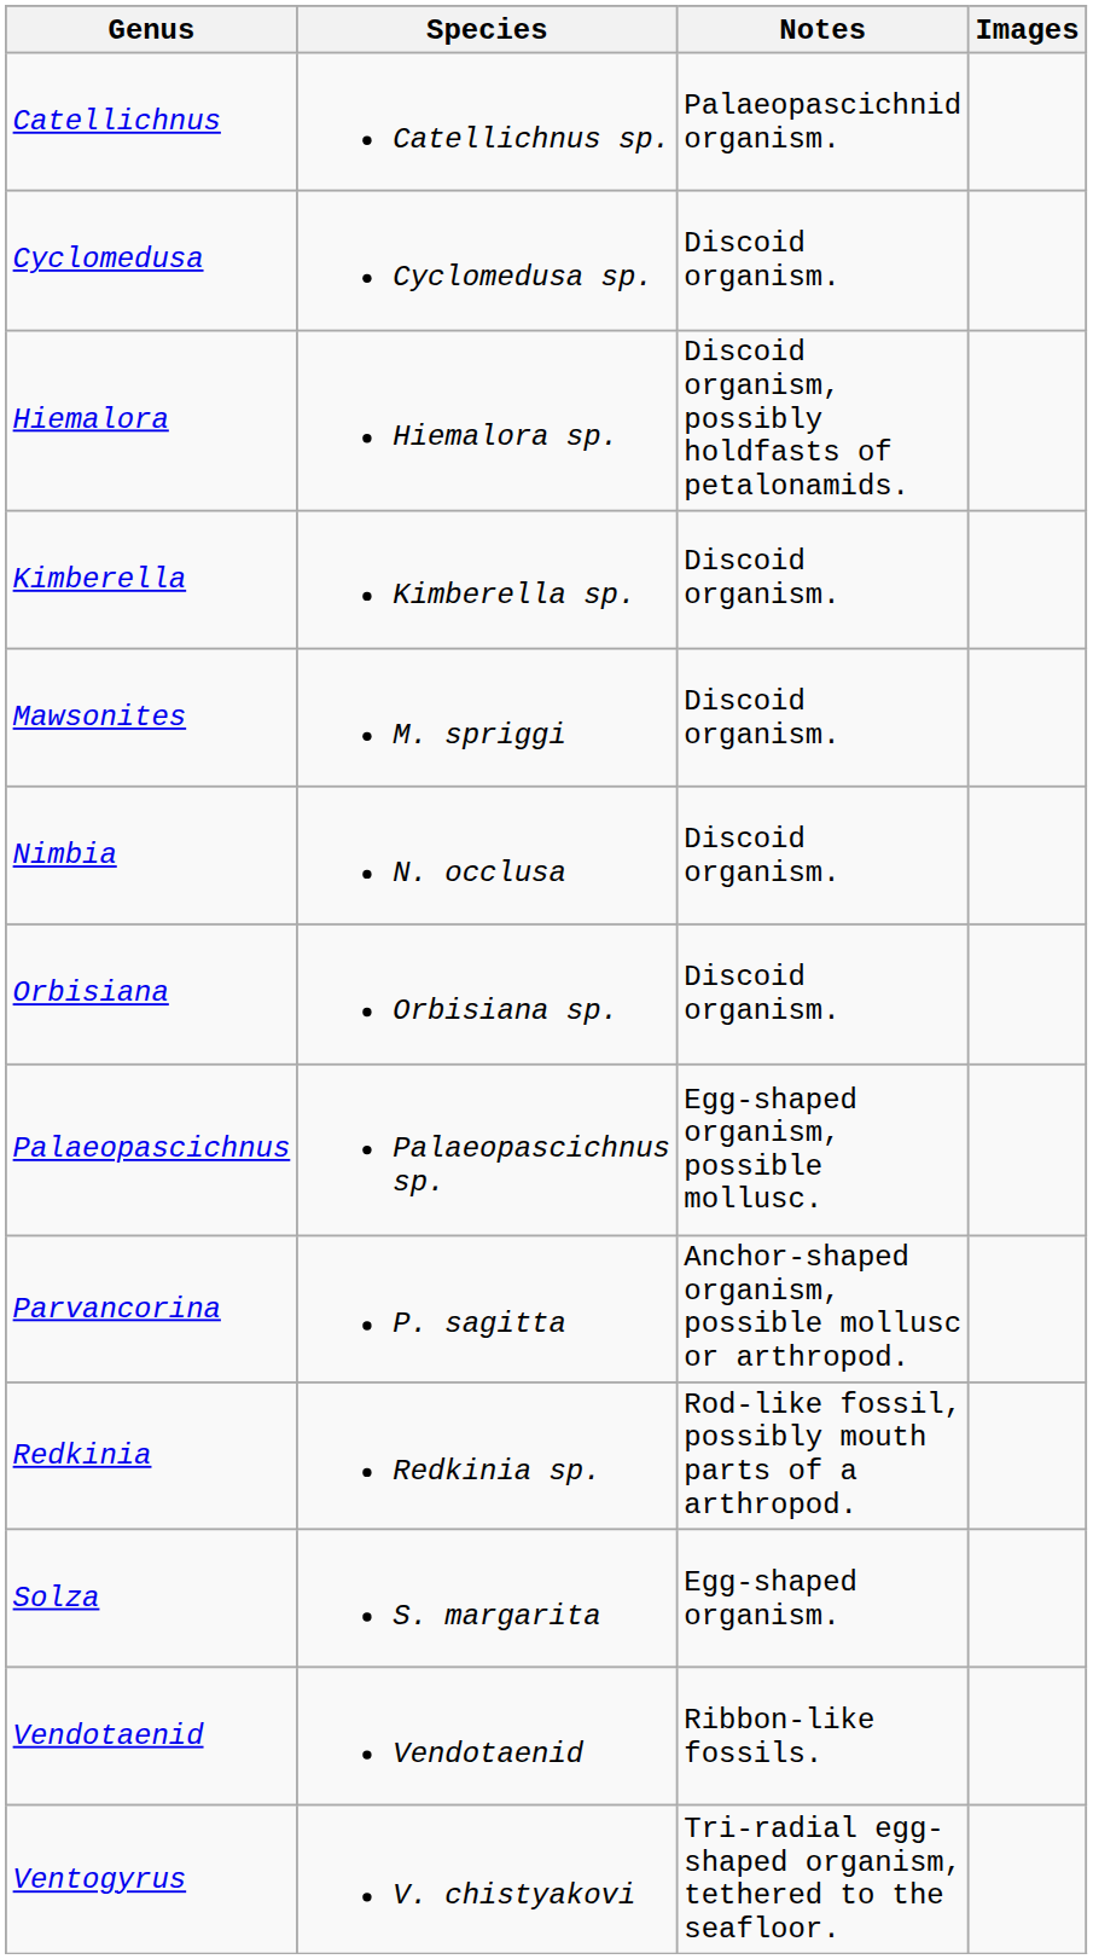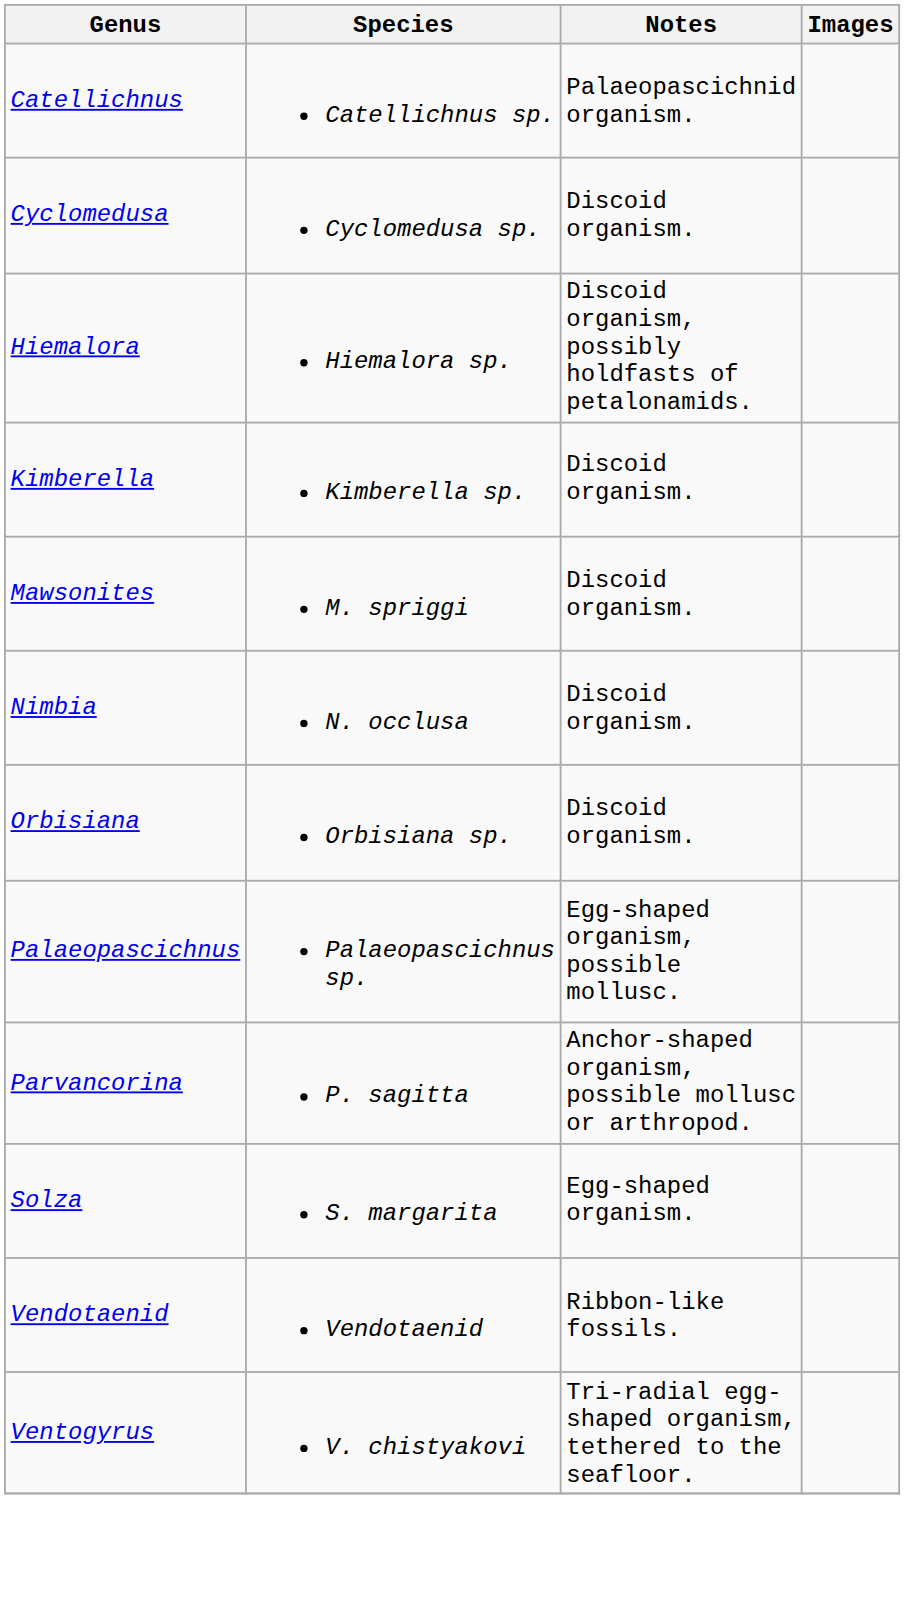 <table class="wikitable sortable" style="width:70%;">
 <tr>
 <th>Genus</th>
 <th>Species</th>
 <th>Notes</th>
 <th>Images</th>
 </tr>
 <tr>
 <td><em><a href='#'>Catellichnus</a></em></td>
 <td><br><ul><li><em>Catellichnus sp.</em></li></ul></td>
 <td>Palaeopascichnid organism.</td>
 <td></td>
 </tr>
 <tr>
 <td><em><a href='#'>Cyclomedusa</a></em></td>
 <td><br><ul><li><em>Cyclomedusa sp.</em></li></ul></td>
 <td>Discoid organism.</td>
 <td></td>
 </tr>
 <tr>
 <td><em><a href='#'>Hiemalora</a></em></td>
 <td><br><ul><li><em>Hiemalora sp.</em></li></ul></td>
 <td>Discoid organism, possibly holdfasts of petalonamids.</td>
 <td></td>
 </tr>
 <tr>
 <td><em><a href='#'>Kimberella</a></em></td>
 <td><br><ul><li><em>Kimberella sp.</em></li></ul></td>
 <td>Discoid organism.</td>
 <td></td>
 </tr>
 <tr>
 <td><em><a href='#'>Mawsonites</a></em></td>
 <td><br><ul><li><em>M. spriggi</em></li></ul></td>
 <td>Discoid organism.</td>
 <td></td>
 </tr>
 <tr>
 <td><em><a href='#'>Nimbia</a></em></td>
 <td><br><ul><li><em>N. occlusa</em></li></ul></td>
 <td>Discoid organism.</td>
 <td></td>
 </tr>
 <tr>
 <td><em><a href='#'>Orbisiana</a></em></td>
 <td><br><ul><li><em>Orbisiana sp.</em></li></ul></td>
 <td>Discoid organism.</td>
 <td></td>
 </tr>
 <tr>
 <td><em><a href='#'>Palaeopascichnus</a></em></td>
 <td><br><ul><li><em>Palaeopascichnus sp.</em></li></ul></td>
 <td>Egg-shaped organism, possible mollusc.</td>
 <td></td>
 </tr>
 <tr>
 <td><em><a href='#'>Parvancorina</a></em></td>
 <td><br><ul><li><em>P. sagitta</em></li></ul></td>
 <td>Anchor-shaped organism, possible mollusc or arthropod.</td>
 <td></td>
 </tr>
 <tr>
-<td><em><a href='#'>Redkinia</a></em></td>
-<td><br><ul><li><em>Redkinia sp.</em></li></ul></td>
-<td>Rod-like fossil, possibly mouth parts of a arthropod.</td>
-<td></td>
-</tr>
-<tr>
 <td><em><a href='#'>Solza</a></em></td>
 <td><br><ul><li><em>S. margarita</em></li></ul></td>
 <td>Egg-shaped organism.</td>
 <td></td>
 </tr>
 <tr>
 <td><em><a href='#'>Vendotaenid</a></em></td>
 <td><br><ul><li><em>Vendotaenid</em></li></ul></td>
 <td>Ribbon-like fossils.</td>
 <td></td>
 </tr>
 <tr>
 <td><em><a href='#'>Ventogyrus</a></em></td>
 <td><br><ul><li><em>V. chistyakovi</em></li></ul></td>
 <td>Tri-radial egg-shaped organism, tethered to the seafloor.</td>
 <td></td>
 </tr>
 <tr>
 </tr>
 </table>
